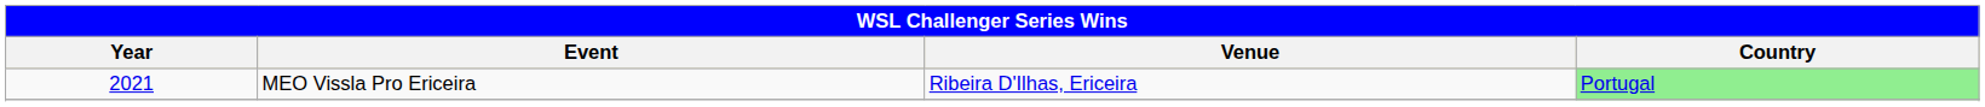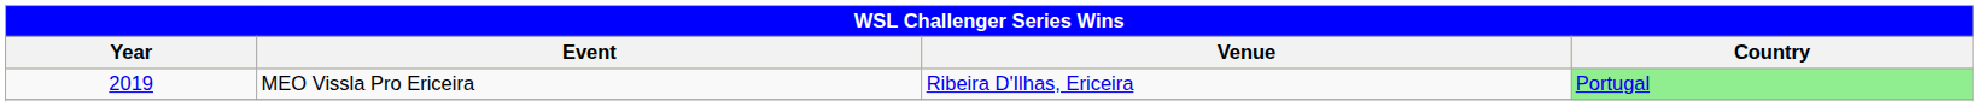 <table class="wikitable" style="width:100%;">
 <tr bgcolor=skyblue>
 <td colspan=4; style="background: blue; color: white" align="center"><strong>WSL Challenger Series Wins</strong></td>
 </tr>
 <tr bgcolor=#bdb76b>
 <th>Year</th>
 <th width=   33.8%>Event</th>
 <th width=     33%>Venue</th>
 <th>Country</th>
 </tr>
 <tr>
-<td style="text-align:center"><a href='#'>2021</a></td>
+<td style="text-align:center"><a href='#'>2019</a></td>
 <td>MEO Vissla Pro Ericeira</td>
 <td><a href='#'>Ribeira D'Ilhas, Ericeira</a></td>
 <td style="background: lightgreen;"> <a href='#'>Portugal</a></td>
 </tr>
 <tr>
 </tr>
 <tr bgcolor=skyblue>
 </tr>
 </table>
